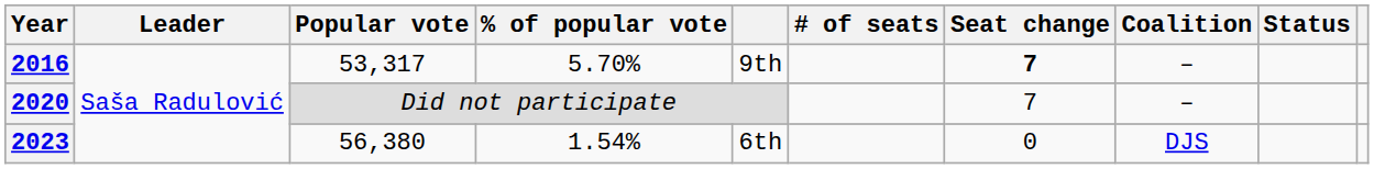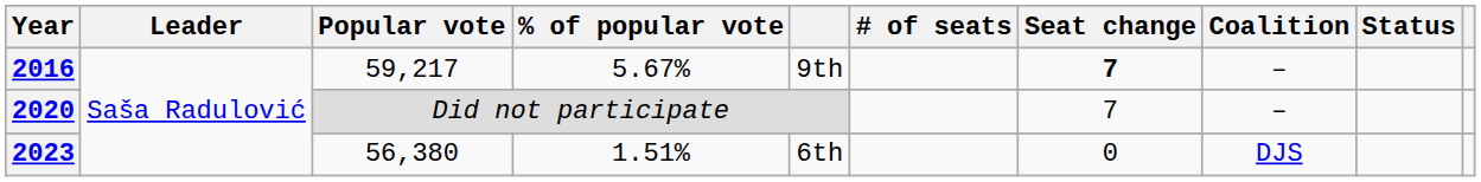 <table class="wikitable" style="text-align:center">
 <tr>
 <th>Year</th>
 <th>Leader</th>
 <th>Popular vote</th>
 <th>% of popular vote</th>
 <th></th>
 <th># of seats</th>
 <th>Seat change</th>
 <th>Coalition</th>
 <th>Status</th>
 <th></th>
 </tr>
 <tr>
 <th><a href='#'>2016</a></th>
 <td rowspan="3"><a href='#'>Saša Radulović</a></td>
-<td>53,317</td>
-<td>5.70%</td>
+<td>59,217</td>
+<td>5.67%</td>
 <td> 9th</td>
 <td></td>
 <td><strong> 7</strong></td>
 <td>–</td>
 <td></td>
 <td></td>
 </tr>
 <tr>
 <th><a href='#'>2020</a></th>
 <td colspan="3" style="background:#ddd;"><em>Did not participate</em></td>
 <td></td>
 <td> 7</td>
 <td>–</td>
 <td></td>
 <td></td>
 </tr>
 <tr>
 <th><a href='#'>2023</a></th>
 <td>56,380</td>
-<td>1.54%</td>
+<td>1.51%</td>
 <td> 6th</td>
 <td></td>
 <td> 0</td>
 <td><a href='#'>DJS</a></td>
 <td></td>
 <td></td>
 </tr>
 </table>
